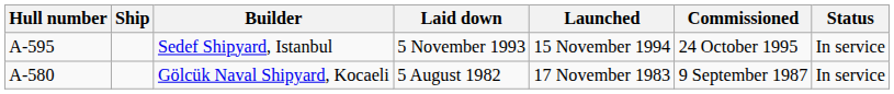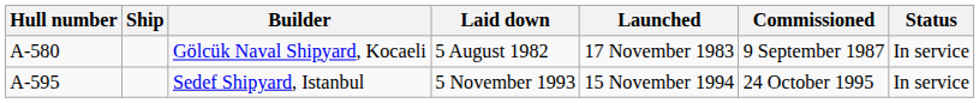 <table class="wikitable" border="1">
 <tr>
 <th>Hull number</th>
 <th>Ship</th>
 <th>Builder</th>
 <th>Laid down</th>
 <th>Launched</th>
 <th>Commissioned</th>
 <th>Status</th>
 </tr>
 <tr>
+<td>A-580</td>
+<td></td>
+<td><a href='#'>Gölcük Naval Shipyard</a>, Kocaeli</td>
+<td>5 August 1982</td>
+<td>17 November 1983</td>
+<td>9 September 1987</td>
+<td>In service</td>
+</tr>
+<tr>
 <td>A-595</td>
 <td></td>
 <td><a href='#'>Sedef Shipyard</a>, Istanbul</td>
 <td>5 November 1993</td>
 <td>15 November 1994</td>
 <td>24 October 1995</td>
 <td>In service</td>
 </tr>
-<tr>
-<td>A-580</td>
-<td></td>
-<td><a href='#'>Gölcük Naval Shipyard</a>, Kocaeli</td>
-<td>5 August 1982</td>
-<td>17 November 1983</td>
-<td>9 September 1987</td>
-<td>In service</td>
-</tr>
 </table>
